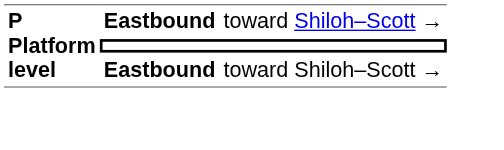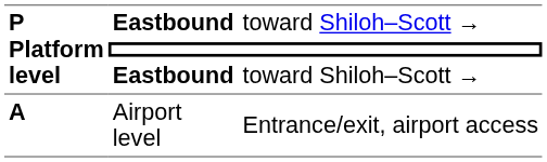 <table table border=0 cellspacing=0 cellpadding=3>
 <tr>
 <td style="border-top:solid 1px gray;border-bottom:solid 1px gray" width=50 rowspan=3 valign=top><strong>P <br>Platform level</strong></td>
 <td style="border-top:solid 1px gray"><strong>Eastbound</strong></td>
 <td style="border-top:solid 1px gray"> toward <a href='#'>Shiloh–Scott</a>  →</td>
 </tr>
 <tr>
 <td style="border-top:solid 2px black;border-right:solid 2px black;border-left:solid 2px black;border-bottom:solid 2px black;text-align:center" colspan=2></td>
 </tr>
 <tr>
 <td style="border-bottom:solid 1px gray"><strong>Eastbound</strong></td>
 <td style="border-bottom:solid 1px gray"> toward Shiloh–Scott  →</td>
 </tr>
+<tr>
+<td style="border-bottom:solid 1px gray" width=50 valign=top><strong>A</strong></td>
+<td style="border-bottom:solid 1px gray" width=80 valign=top>Airport level</td>
+<td style="border-bottom:solid 1px gray">Entrance/exit, airport access</td>
+</tr>
 </table>
